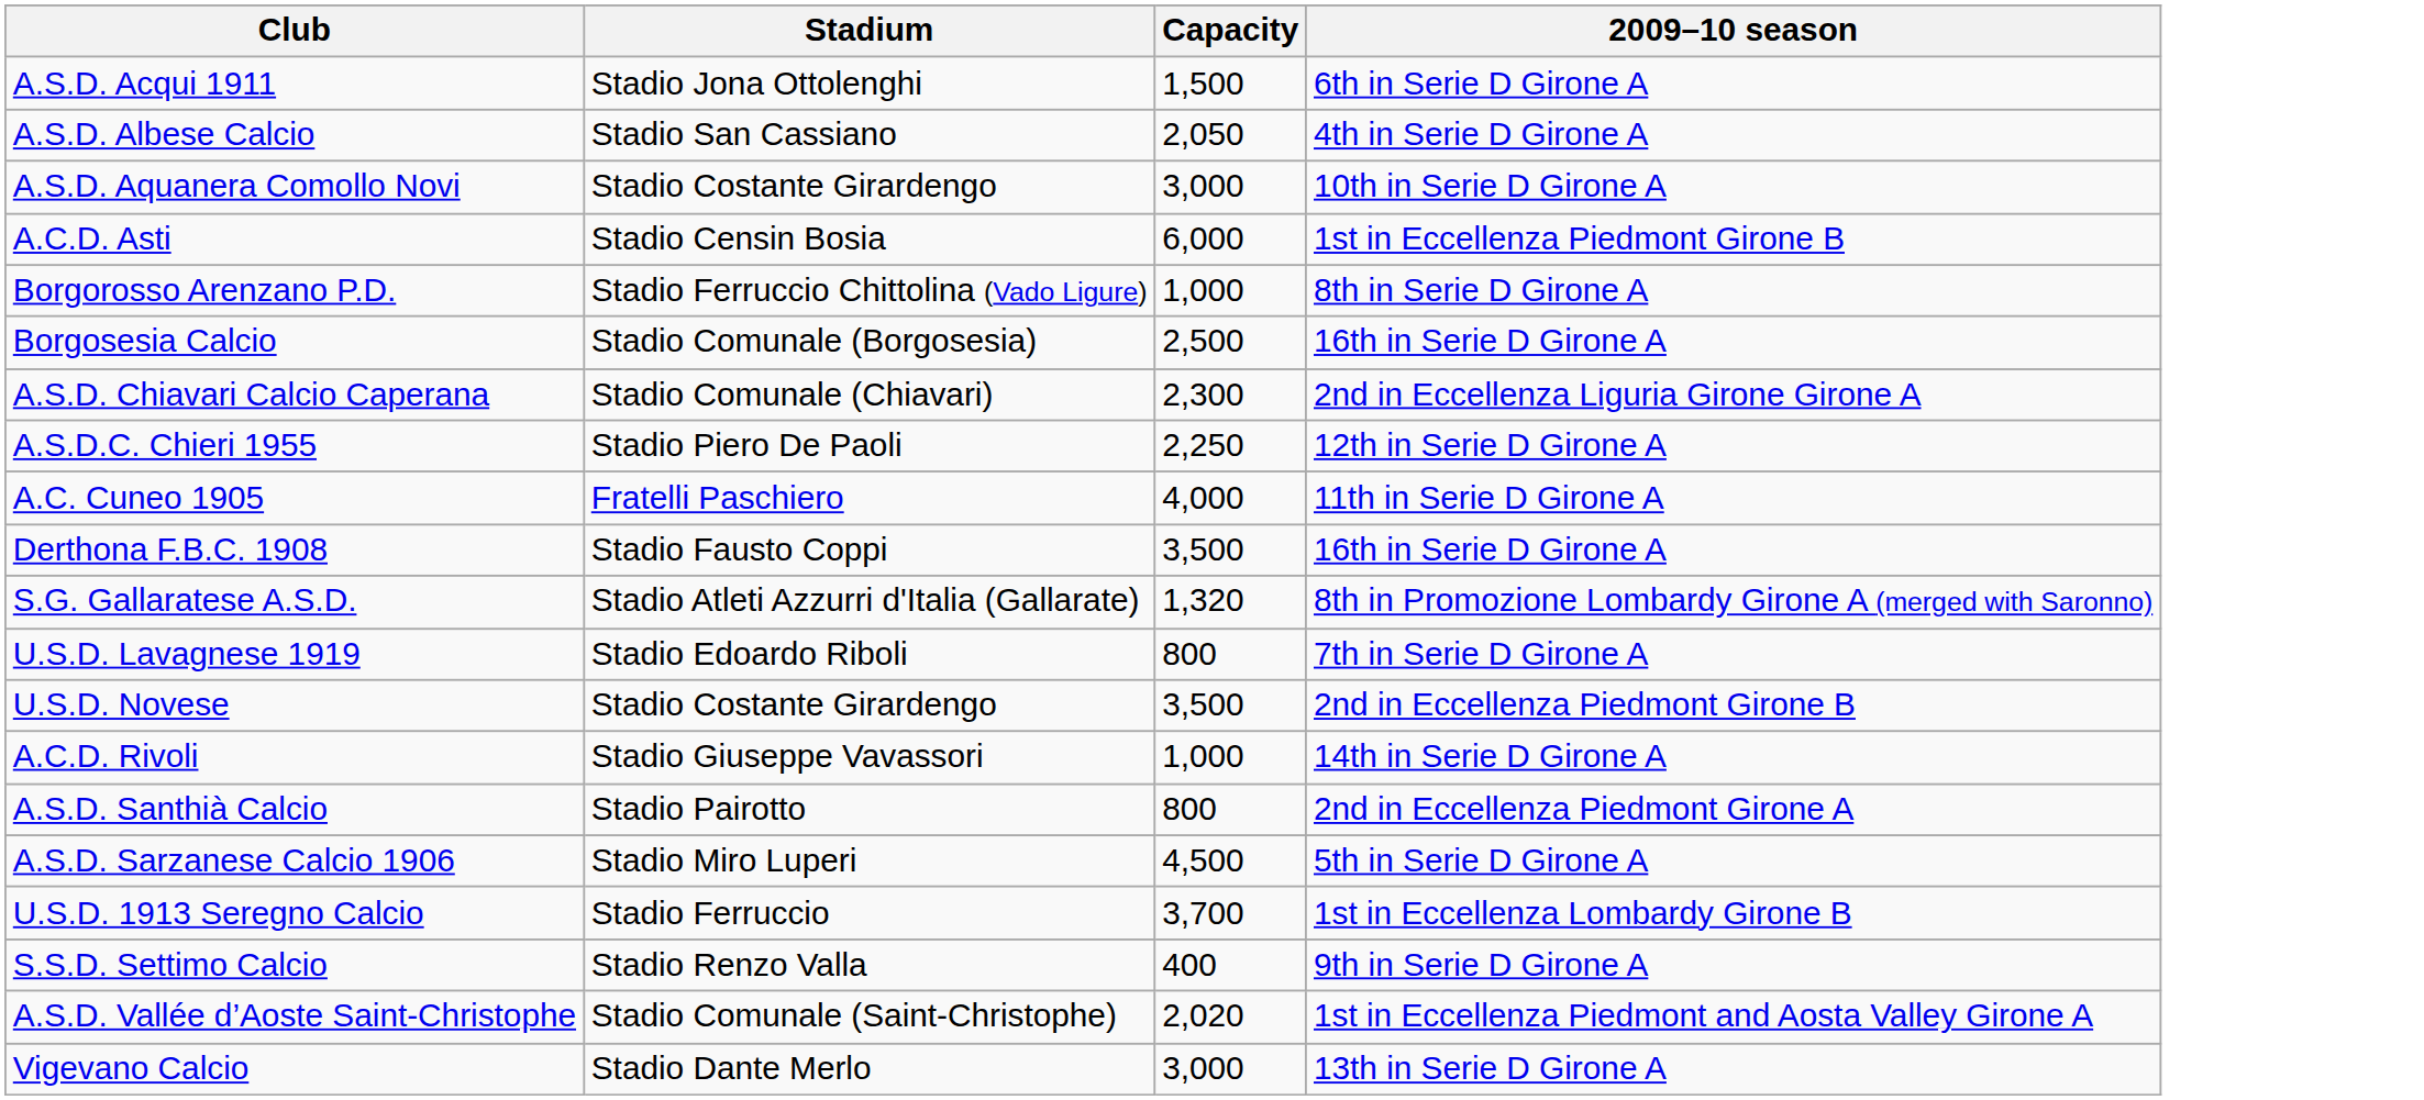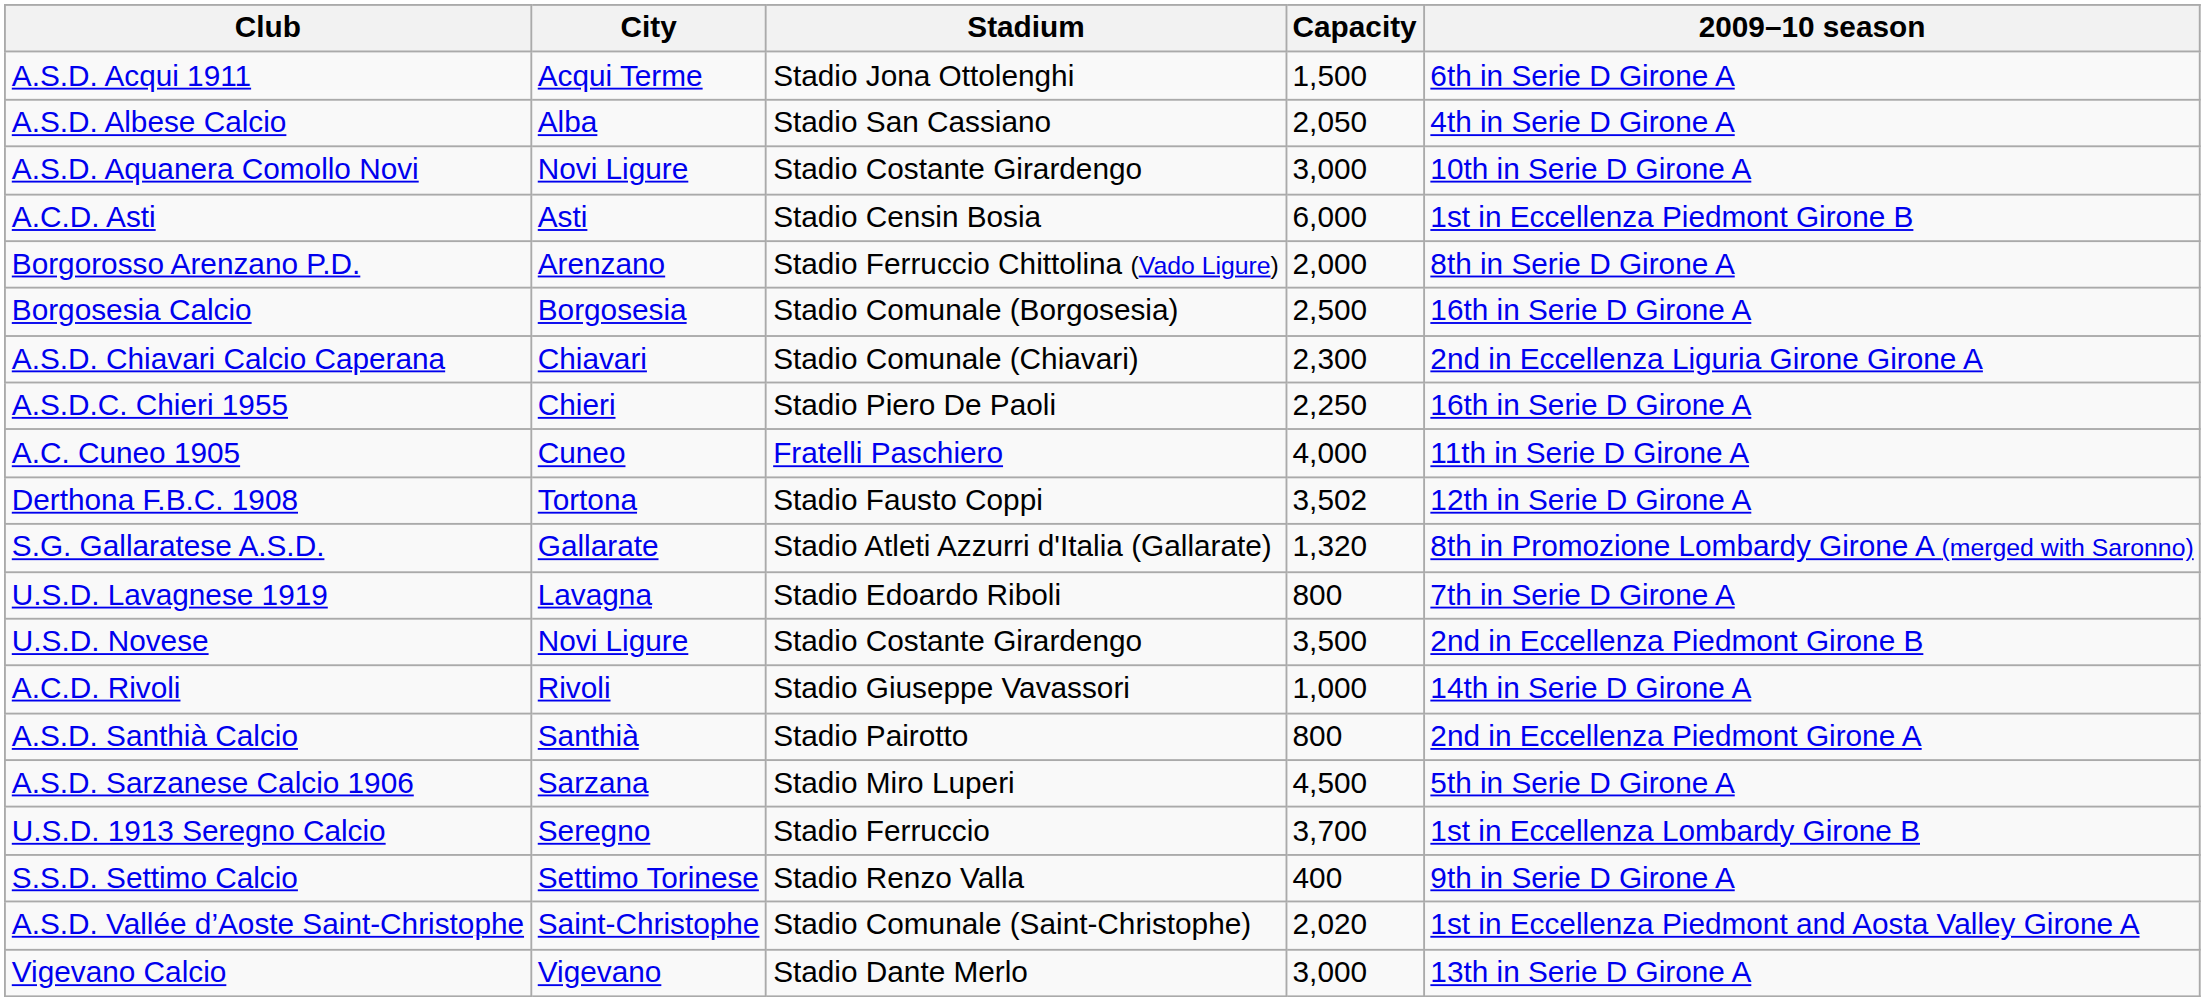 <table class="wikitable sortable">
 <tr>
 <th>Club</th>
+<th>City</th>
 <th>Stadium</th>
 <th>Capacity</th>
 <th>2009–10 season</th>
 </tr>
 <tr>
 <td><a href='#'>A.S.D. Acqui 1911</a></td>
+<td><a href='#'>Acqui Terme</a></td>
 <td>Stadio Jona Ottolenghi</td>
 <td>1,500</td>
 <td><a href='#'>6th in Serie D Girone A</a></td>
 </tr>
 <tr>
 <td><a href='#'>A.S.D. Albese Calcio</a></td>
+<td><a href='#'>Alba</a></td>
 <td>Stadio San Cassiano</td>
 <td>2,050</td>
 <td><a href='#'>4th in Serie D Girone A</a></td>
 </tr>
 <tr>
 <td><a href='#'>A.S.D. Aquanera Comollo Novi</a></td>
+<td><a href='#'>Novi Ligure</a></td>
 <td>Stadio Costante Girardengo</td>
 <td>3,000</td>
 <td><a href='#'>10th in Serie D Girone A</a></td>
 </tr>
 <tr>
 <td><a href='#'>A.C.D. Asti</a></td>
+<td><a href='#'>Asti</a></td>
 <td>Stadio Censin Bosia</td>
 <td>6,000</td>
 <td><a href='#'>1st in Eccellenza Piedmont Girone B</a></td>
 </tr>
 <tr>
 <td><a href='#'>Borgorosso Arenzano P.D.</a></td>
+<td><a href='#'>Arenzano</a></td>
 <td>Stadio Ferruccio Chittolina <small>(<a href='#'>Vado Ligure</a>)</small></td>
-<td>1,000</td>
+<td>2,000</td>
 <td><a href='#'>8th in Serie D Girone A</a></td>
 </tr>
 <tr>
 <td><a href='#'>Borgosesia Calcio</a></td>
+<td><a href='#'>Borgosesia</a></td>
 <td>Stadio Comunale (Borgosesia)</td>
 <td>2,500</td>
 <td><a href='#'>16th in Serie D Girone A</a></td>
 </tr>
 <tr>
 <td><a href='#'>A.S.D. Chiavari Calcio Caperana</a></td>
+<td><a href='#'>Chiavari</a></td>
 <td>Stadio Comunale (Chiavari)</td>
 <td>2,300</td>
 <td><a href='#'>2nd in Eccellenza Liguria Girone Girone A</a></td>
 </tr>
 <tr>
 <td><a href='#'>A.S.D.C. Chieri 1955</a></td>
+<td><a href='#'>Chieri</a></td>
 <td>Stadio Piero De Paoli</td>
 <td>2,250</td>
-<td><a href='#'>12th in Serie D Girone A</a></td>
+<td><a href='#'>16th in Serie D Girone A</a></td>
 </tr>
 <tr>
 <td><a href='#'>A.C. Cuneo 1905</a></td>
+<td><a href='#'>Cuneo</a></td>
 <td><a href='#'>Fratelli Paschiero</a></td>
 <td>4,000</td>
 <td><a href='#'>11th in Serie D Girone A</a></td>
 </tr>
 <tr>
 <td><a href='#'>Derthona F.B.C. 1908</a></td>
+<td><a href='#'>Tortona</a></td>
 <td>Stadio Fausto Coppi</td>
-<td>3,500</td>
-<td><a href='#'>16th in Serie D Girone A</a></td>
+<td>3,502</td>
+<td><a href='#'>12th in Serie D Girone A</a></td>
 </tr>
 <tr>
 <td><a href='#'>S.G. Gallaratese A.S.D.</a></td>
+<td><a href='#'>Gallarate</a></td>
 <td>Stadio Atleti Azzurri d'Italia (Gallarate)</td>
 <td>1,320</td>
 <td><a href='#'>8th in Promozione Lombardy Girone A <small>(merged with Saronno)</small></a></td>
 </tr>
 <tr>
 <td><a href='#'>U.S.D. Lavagnese 1919</a></td>
+<td><a href='#'>Lavagna</a></td>
 <td>Stadio Edoardo Riboli</td>
 <td>800</td>
 <td><a href='#'>7th in Serie D Girone A</a></td>
 </tr>
 <tr>
 <td><a href='#'>U.S.D. Novese</a></td>
+<td><a href='#'>Novi Ligure</a></td>
 <td>Stadio Costante Girardengo</td>
 <td>3,500</td>
 <td><a href='#'>2nd in Eccellenza Piedmont Girone B</a></td>
 </tr>
 <tr>
 <td><a href='#'>A.C.D. Rivoli</a></td>
+<td><a href='#'>Rivoli</a></td>
 <td>Stadio Giuseppe Vavassori</td>
 <td>1,000</td>
 <td><a href='#'>14th in Serie D Girone A</a></td>
 </tr>
 <tr>
 <td><a href='#'>A.S.D. Santhià Calcio</a></td>
+<td><a href='#'>Santhià</a></td>
 <td>Stadio Pairotto</td>
 <td>800</td>
 <td><a href='#'>2nd in Eccellenza Piedmont Girone A</a></td>
 </tr>
 <tr>
 <td><a href='#'>A.S.D. Sarzanese Calcio 1906</a></td>
+<td><a href='#'>Sarzana</a></td>
 <td>Stadio Miro Luperi</td>
 <td>4,500</td>
 <td><a href='#'>5th in Serie D Girone A</a></td>
 </tr>
 <tr>
 <td><a href='#'>U.S.D. 1913 Seregno Calcio</a></td>
+<td><a href='#'>Seregno</a></td>
 <td>Stadio Ferruccio</td>
 <td>3,700</td>
 <td><a href='#'>1st in Eccellenza Lombardy Girone B</a></td>
 </tr>
 <tr>
 <td><a href='#'>S.S.D. Settimo Calcio</a></td>
+<td><a href='#'>Settimo Torinese</a></td>
 <td>Stadio Renzo Valla</td>
 <td>400</td>
 <td><a href='#'>9th in Serie D Girone A</a></td>
 </tr>
 <tr>
 <td><a href='#'>A.S.D. Vallée d’Aoste Saint-Christophe</a></td>
+<td><a href='#'>Saint-Christophe</a></td>
 <td>Stadio Comunale (Saint-Christophe)</td>
 <td>2,020</td>
 <td><a href='#'>1st in Eccellenza Piedmont and Aosta Valley Girone A</a></td>
 </tr>
 <tr>
 <td><a href='#'>Vigevano Calcio</a></td>
+<td><a href='#'>Vigevano</a></td>
 <td>Stadio Dante Merlo</td>
 <td>3,000</td>
 <td><a href='#'>13th in Serie D Girone A</a></td>
 </tr>
 </table>
